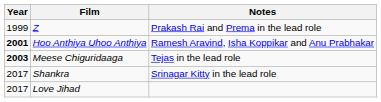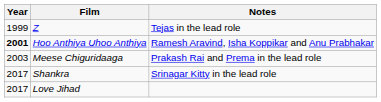 <table class="wikitable sortable">
 <tr>
 <th>Year</th>
 <th>Film</th>
 <th>Notes</th>
 </tr>
 <tr>
 <td>1999</td>
 <td><em><a href='#'>Z</a></em></td>
-<td><a href='#'>Prakash Rai</a> and <a href='#'>Prema</a> in the lead role</td>
+<td><a href='#'>Tejas</a> in the lead role</td>
 </tr>
 <tr>
 <td><strong>2001</strong></td>
 <td><em><a href='#'>Hoo Anthiya Uhoo Anthiya</a></em></td>
 <td><a href='#'>Ramesh Aravind</a>, <a href='#'>Isha Koppikar</a> and <a href='#'>Anu Prabhakar</a></td>
 </tr>
 <tr>
-<td><strong>2003</strong></td>
+<td>2003</td>
 <td><em>Meese Chiguridaaga</em></td>
-<td><a href='#'>Tejas</a> in the lead role</td>
+<td><a href='#'>Prakash Rai</a> and <a href='#'>Prema</a> in the lead role</td>
 </tr>
 <tr>
 <td>2017</td>
 <td><em>Shankra</em></td>
 <td><a href='#'>Srinagar Kitty</a> in the lead role</td>
 </tr>
 <tr>
 <td>2017</td>
 <td><em>Love Jihad</em></td>
 <td></td>
 </tr>
 </table>
